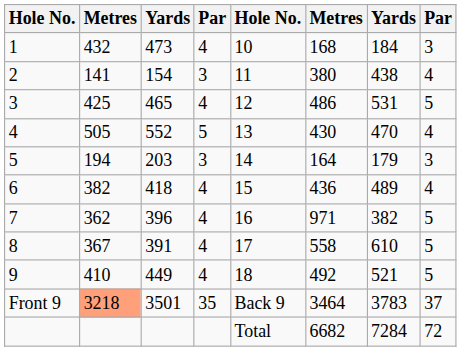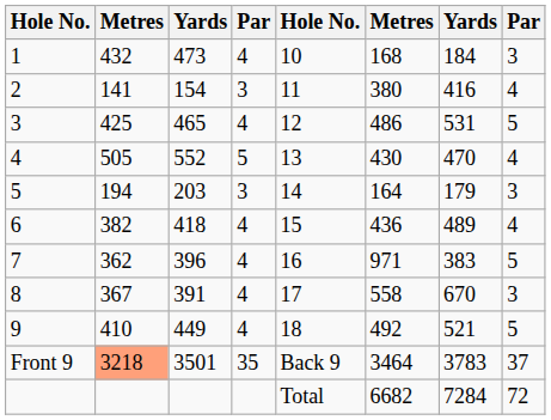 <table class="wikitable">
 <tr>
 <th>Hole No.</th>
 <th>Metres</th>
 <th>Yards</th>
 <th>Par</th>
 <th>Hole No.</th>
 <th>Metres</th>
 <th>Yards</th>
 <th>Par</th>
 </tr>
 <tr>
 <td>1</td>
 <td>432</td>
 <td>473</td>
 <td>4</td>
 <td>10</td>
 <td>168</td>
 <td>184</td>
 <td>3</td>
 </tr>
 <tr>
 <td>2</td>
 <td>141</td>
 <td>154</td>
 <td>3</td>
 <td>11</td>
 <td>380</td>
-<td>438</td>
+<td>416</td>
 <td>4</td>
 </tr>
 <tr>
 <td>3</td>
 <td>425</td>
 <td>465</td>
 <td>4</td>
 <td>12</td>
 <td>486</td>
 <td>531</td>
 <td>5</td>
 </tr>
 <tr>
 <td>4</td>
 <td>505</td>
 <td>552</td>
 <td>5</td>
 <td>13</td>
 <td>430</td>
 <td>470</td>
 <td>4</td>
 </tr>
 <tr>
 <td>5</td>
 <td>194</td>
 <td>203</td>
 <td>3</td>
 <td>14</td>
 <td>164</td>
 <td>179</td>
 <td>3</td>
 </tr>
 <tr>
 <td>6</td>
 <td>382</td>
 <td>418</td>
 <td>4</td>
 <td>15</td>
 <td>436</td>
 <td>489</td>
 <td>4</td>
 </tr>
 <tr>
 <td>7</td>
 <td>362</td>
 <td>396</td>
 <td>4</td>
 <td>16</td>
 <td>971</td>
-<td>382</td>
+<td>383</td>
 <td>5</td>
 </tr>
 <tr>
 <td>8</td>
 <td>367</td>
 <td>391</td>
 <td>4</td>
 <td>17</td>
 <td>558</td>
-<td>610</td>
-<td>5</td>
+<td>670</td>
+<td>3</td>
 </tr>
 <tr>
 <td>9</td>
 <td>410</td>
 <td>449</td>
 <td>4</td>
 <td>18</td>
 <td>492</td>
 <td>521</td>
 <td>5</td>
 </tr>
 <tr>
 <td>Front 9</td>
 <td style="background: lightsalmon;">3218</td>
 <td>3501</td>
 <td>35</td>
 <td>Back 9</td>
 <td>3464</td>
 <td>3783</td>
 <td>37</td>
 </tr>
 <tr>
 <td></td>
 <td></td>
 <td></td>
 <td></td>
 <td>Total</td>
 <td>6682</td>
 <td>7284</td>
 <td>72</td>
 </tr>
 </table>
